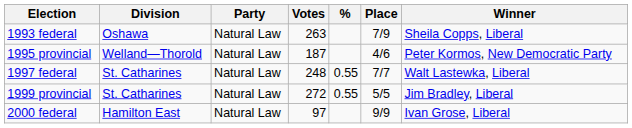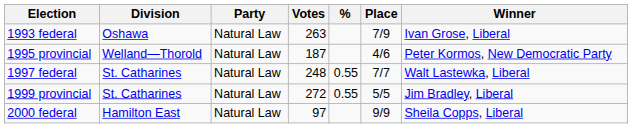 <table class="wikitable" width="800">
 <tr>
 <th align="left">Election</th>
 <th align="left">Division</th>
 <th align="left">Party</th>
 <th align="right">Votes</th>
 <th align="right">%</th>
 <th align="center">Place</th>
 <th align="center">Winner</th>
 </tr>
 <tr>
 <td align="left"><a href='#'>1993 federal</a></td>
 <td align="left"><a href='#'>Oshawa</a></td>
 <td align="left">Natural Law</td>
 <td align="right">263</td>
 <td align="right"></td>
 <td align="center">7/9</td>
-<td align="left"><a href='#'>Sheila Copps</a>, <a href='#'>Liberal</a></td>
+<td align="left"><a href='#'>Ivan Grose</a>, <a href='#'>Liberal</a></td>
 </tr>
 <tr>
 <td align="left"><a href='#'>1995 provincial</a></td>
 <td align="left"><a href='#'>Welland—Thorold</a></td>
 <td align="left">Natural Law</td>
 <td align="right">187</td>
 <td align="right"></td>
 <td align="center">4/6</td>
 <td align="left"><a href='#'>Peter Kormos</a>, <a href='#'>New Democratic Party</a></td>
 </tr>
 <tr>
 <td align="left"><a href='#'>1997 federal</a></td>
 <td align="left"><a href='#'>St. Catharines</a></td>
 <td align="left">Natural Law</td>
 <td align="right">248</td>
 <td align="right">0.55</td>
 <td align="center">7/7</td>
 <td align="left"><a href='#'>Walt Lastewka</a>, <a href='#'>Liberal</a></td>
 </tr>
 <tr>
 <td align="left"><a href='#'>1999 provincial</a></td>
 <td align="left"><a href='#'>St. Catharines</a></td>
 <td align="left">Natural Law</td>
 <td align="right">272</td>
 <td align="right">0.55</td>
 <td align="center">5/5</td>
 <td align="left"><a href='#'>Jim Bradley</a>, <a href='#'>Liberal</a></td>
 </tr>
 <tr>
 <td align="left"><a href='#'>2000 federal</a></td>
 <td align="left"><a href='#'>Hamilton East</a></td>
 <td align="left">Natural Law</td>
 <td align="right">97</td>
 <td align="right"></td>
 <td align="center">9/9</td>
-<td align="left"><a href='#'>Ivan Grose</a>, <a href='#'>Liberal</a></td>
+<td align="left"><a href='#'>Sheila Copps</a>, <a href='#'>Liberal</a></td>
 </tr>
 </table>
